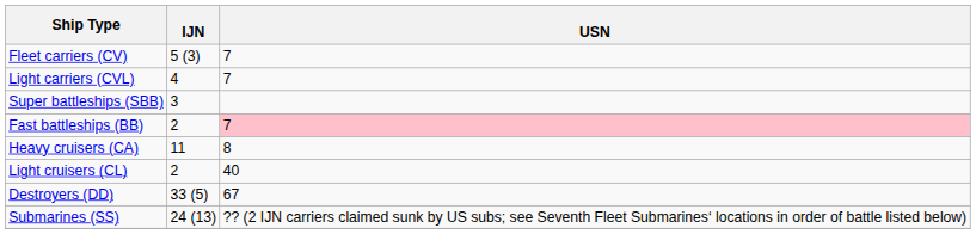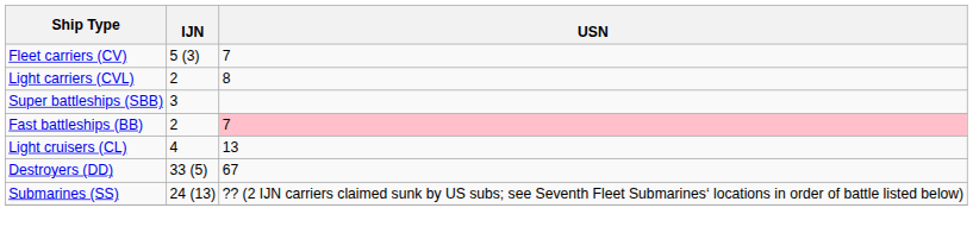 <table class="wikitable">
 <tr>
 <th>Ship Type</th>
 <th><br>IJN</th>
 <th><br>USN</th>
 </tr>
 <tr>
 <td><a href='#'>Fleet carriers (CV)</a></td>
 <td>5 (3)</td>
 <td>7</td>
 </tr>
 <tr>
 <td><a href='#'>Light carriers (CVL)</a></td>
-<td>4</td>
-<td>7</td>
+<td>2</td>
+<td>8</td>
 </tr>
 <tr>
 <td><a href='#'>Super battleships (SBB)</a></td>
 <td>3</td>
 <td></td>
 </tr>
 <tr>
 <td><a href='#'>Fast battleships (BB)</a></td>
 <td>2</td>
 <td style="background: pink;">7</td>
 </tr>
 <tr>
-<td><a href='#'>Heavy cruisers (CA)</a></td>
-<td>11</td>
-<td>8</td>
-</tr>
-<tr>
 <td><a href='#'>Light cruisers (CL)</a></td>
-<td>2</td>
-<td>40</td>
+<td>4</td>
+<td>13</td>
 </tr>
 <tr>
 <td><a href='#'>Destroyers (DD)</a></td>
 <td>33 (5)</td>
 <td>67</td>
 </tr>
 <tr>
 <td><a href='#'>Submarines (SS)</a></td>
 <td>24 (13)</td>
 <td>?? (2 IJN carriers claimed sunk by US subs; see Seventh Fleet Submarines‘ locations in order of battle listed below)</td>
 </tr>
 <tr>
 </tr>
 </table>
